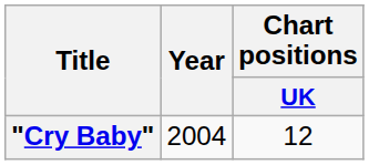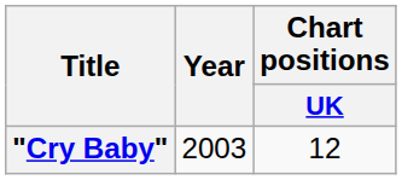 <table class="wikitable plainrowheaders" style="text-align: center">
 <tr>
 <th rowspan="2">Title</th>
 <th rowspan="2">Year</th>
 <th colspan="1">Chart positions</th>
 </tr>
 <tr style="font-size:90%;">
 <th style="width:4em;"><a href='#'>UK</a><br></th>
 </tr>
 <tr>
 <th scope="row">"<a href='#'>Cry Baby</a>"</th>
-<td>2004</td>
+<td>2003</td>
 <td align="center">12</td>
 </tr>
 </table>
